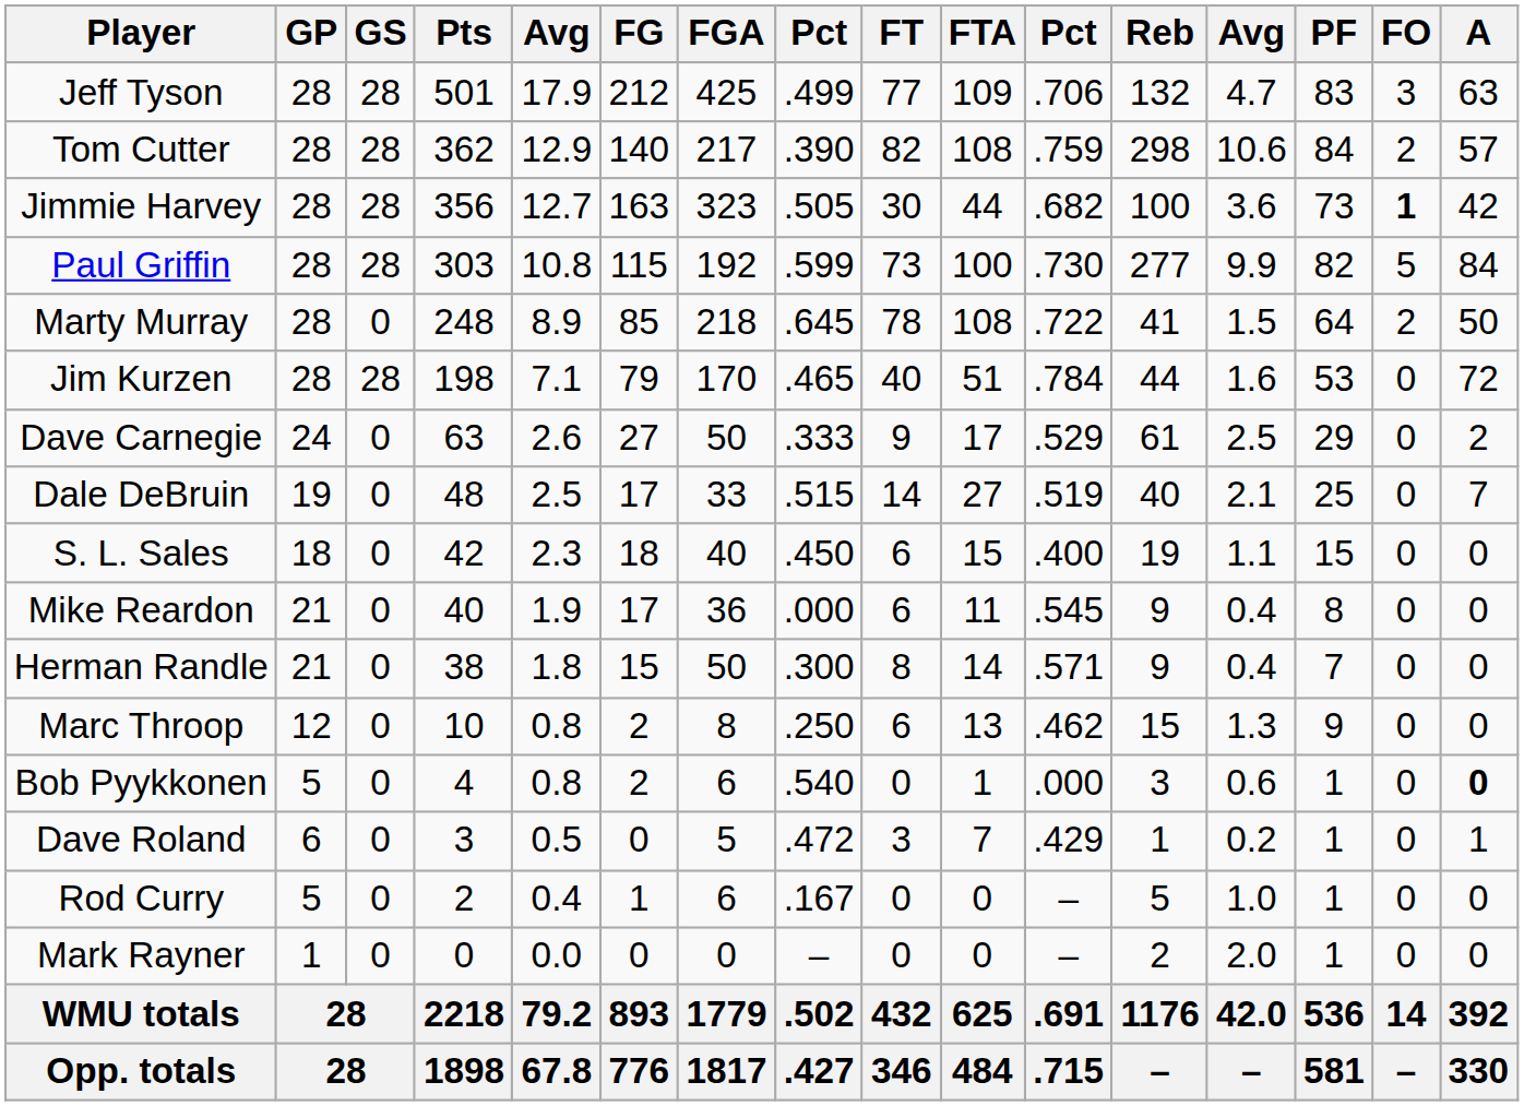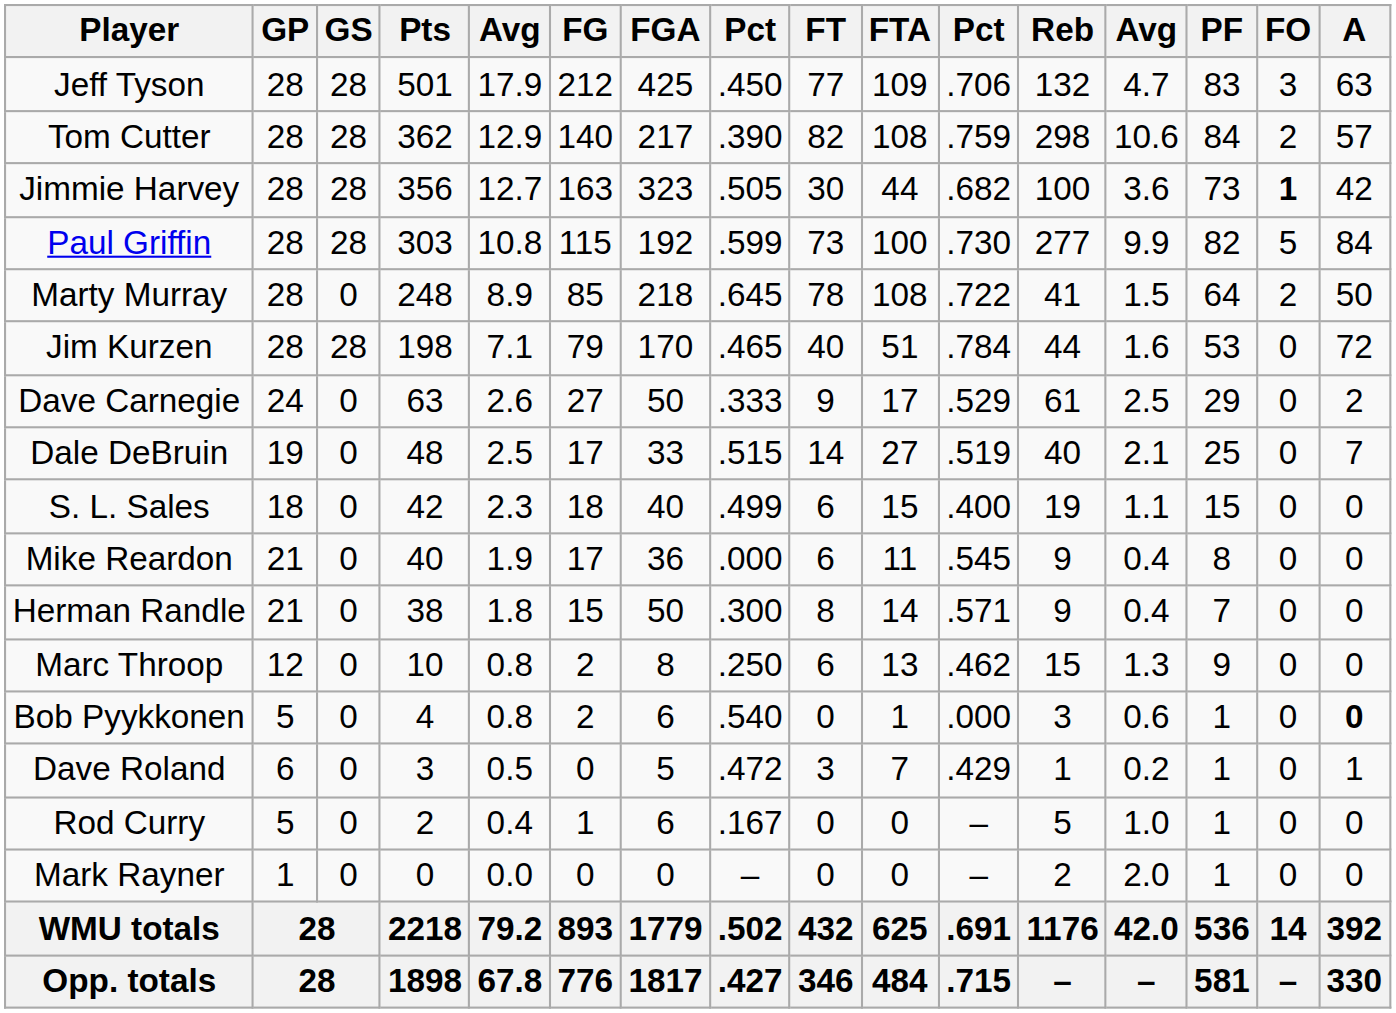 <table class="wikitable" style="text-align:center">
 <tr>
 <th>Player</th>
 <th>GP</th>
 <th>GS</th>
 <th>Pts</th>
 <th>Avg</th>
 <th>FG</th>
 <th>FGA</th>
 <th>Pct</th>
 <th>FT</th>
 <th>FTA</th>
 <th>Pct</th>
 <th>Reb</th>
 <th>Avg</th>
 <th>PF</th>
 <th>FO</th>
 <th>A</th>
 </tr>
 <tr>
 <td>Jeff Tyson</td>
 <td>28</td>
 <td>28</td>
 <td>501</td>
 <td>17.9</td>
 <td>212</td>
 <td>425</td>
-<td>.499</td>
+<td>.450</td>
 <td>77</td>
 <td>109</td>
 <td>.706</td>
 <td>132</td>
 <td>4.7</td>
 <td>83</td>
 <td>3</td>
 <td>63</td>
 </tr>
 <tr>
 <td>Tom Cutter</td>
 <td>28</td>
 <td>28</td>
 <td>362</td>
 <td>12.9</td>
 <td>140</td>
 <td>217</td>
 <td>.390</td>
 <td>82</td>
 <td>108</td>
 <td>.759</td>
 <td>298</td>
 <td>10.6</td>
 <td>84</td>
 <td>2</td>
 <td>57</td>
 </tr>
 <tr>
 <td>Jimmie Harvey</td>
 <td>28</td>
 <td>28</td>
 <td>356</td>
 <td>12.7</td>
 <td>163</td>
 <td>323</td>
 <td>.505</td>
 <td>30</td>
 <td>44</td>
 <td>.682</td>
 <td>100</td>
 <td>3.6</td>
 <td>73</td>
 <td><strong>1</strong></td>
 <td>42</td>
 </tr>
 <tr>
 <td><a href='#'>Paul Griffin</a></td>
 <td>28</td>
 <td>28</td>
 <td>303</td>
 <td>10.8</td>
 <td>115</td>
 <td>192</td>
 <td>.599</td>
 <td>73</td>
 <td>100</td>
 <td>.730</td>
 <td>277</td>
 <td>9.9</td>
 <td>82</td>
 <td>5</td>
 <td>84</td>
 </tr>
 <tr>
 <td>Marty Murray</td>
 <td>28</td>
 <td>0</td>
 <td>248</td>
 <td>8.9</td>
 <td>85</td>
 <td>218</td>
 <td>.645</td>
 <td>78</td>
 <td>108</td>
 <td>.722</td>
 <td>41</td>
 <td>1.5</td>
 <td>64</td>
 <td>2</td>
 <td>50</td>
 </tr>
 <tr>
 <td>Jim Kurzen</td>
 <td>28</td>
 <td>28</td>
 <td>198</td>
 <td>7.1</td>
 <td>79</td>
 <td>170</td>
 <td>.465</td>
 <td>40</td>
 <td>51</td>
 <td>.784</td>
 <td>44</td>
 <td>1.6</td>
 <td>53</td>
 <td>0</td>
 <td>72</td>
 </tr>
 <tr>
 <td>Dave Carnegie</td>
 <td>24</td>
 <td>0</td>
 <td>63</td>
 <td>2.6</td>
 <td>27</td>
 <td>50</td>
 <td>.333</td>
 <td>9</td>
 <td>17</td>
 <td>.529</td>
 <td>61</td>
 <td>2.5</td>
 <td>29</td>
 <td>0</td>
 <td>2</td>
 </tr>
 <tr>
 <td>Dale DeBruin</td>
 <td>19</td>
 <td>0</td>
 <td>48</td>
 <td>2.5</td>
 <td>17</td>
 <td>33</td>
 <td>.515</td>
 <td>14</td>
 <td>27</td>
 <td>.519</td>
 <td>40</td>
 <td>2.1</td>
 <td>25</td>
 <td>0</td>
 <td>7</td>
 </tr>
 <tr>
 <td>S. L. Sales</td>
 <td>18</td>
 <td>0</td>
 <td>42</td>
 <td>2.3</td>
 <td>18</td>
 <td>40</td>
-<td>.450</td>
+<td>.499</td>
 <td>6</td>
 <td>15</td>
 <td>.400</td>
 <td>19</td>
 <td>1.1</td>
 <td>15</td>
 <td>0</td>
 <td>0</td>
 </tr>
 <tr>
 <td>Mike Reardon</td>
 <td>21</td>
 <td>0</td>
 <td>40</td>
 <td>1.9</td>
 <td>17</td>
 <td>36</td>
 <td>.000</td>
 <td>6</td>
 <td>11</td>
 <td>.545</td>
 <td>9</td>
 <td>0.4</td>
 <td>8</td>
 <td>0</td>
 <td>0</td>
 </tr>
 <tr>
 <td>Herman Randle</td>
 <td>21</td>
 <td>0</td>
 <td>38</td>
 <td>1.8</td>
 <td>15</td>
 <td>50</td>
 <td>.300</td>
 <td>8</td>
 <td>14</td>
 <td>.571</td>
 <td>9</td>
 <td>0.4</td>
 <td>7</td>
 <td>0</td>
 <td>0</td>
 </tr>
 <tr>
 <td>Marc Throop</td>
 <td>12</td>
 <td>0</td>
 <td>10</td>
 <td>0.8</td>
 <td>2</td>
 <td>8</td>
 <td>.250</td>
 <td>6</td>
 <td>13</td>
 <td>.462</td>
 <td>15</td>
 <td>1.3</td>
 <td>9</td>
 <td>0</td>
 <td>0</td>
 </tr>
 <tr>
 <td>Bob Pyykkonen</td>
 <td>5</td>
 <td>0</td>
 <td>4</td>
 <td>0.8</td>
 <td>2</td>
 <td>6</td>
 <td>.540</td>
 <td>0</td>
 <td>1</td>
 <td>.000</td>
 <td>3</td>
 <td>0.6</td>
 <td>1</td>
 <td>0</td>
 <td><strong>0</strong></td>
 </tr>
 <tr>
 <td>Dave Roland</td>
 <td>6</td>
 <td>0</td>
 <td>3</td>
 <td>0.5</td>
 <td>0</td>
 <td>5</td>
 <td>.472</td>
 <td>3</td>
 <td>7</td>
 <td>.429</td>
 <td>1</td>
 <td>0.2</td>
 <td>1</td>
 <td>0</td>
 <td>1</td>
 </tr>
 <tr>
 <td>Rod Curry</td>
 <td>5</td>
 <td>0</td>
 <td>2</td>
 <td>0.4</td>
 <td>1</td>
 <td>6</td>
 <td>.167</td>
 <td>0</td>
 <td>0</td>
 <td>–</td>
 <td>5</td>
 <td>1.0</td>
 <td>1</td>
 <td>0</td>
 <td>0</td>
 </tr>
 <tr>
 <td>Mark Rayner</td>
 <td>1</td>
 <td>0</td>
 <td>0</td>
 <td>0.0</td>
 <td>0</td>
 <td>0</td>
 <td>–</td>
 <td>0</td>
 <td>0</td>
 <td>–</td>
 <td>2</td>
 <td>2.0</td>
 <td>1</td>
 <td>0</td>
 <td>0</td>
 </tr>
 <tr>
 <th>WMU totals</th>
 <th colspan=2>28</th>
 <th>2218</th>
 <th>79.2</th>
 <th>893</th>
 <th>1779</th>
 <th>.502</th>
 <th>432</th>
 <th>625</th>
 <th>.691</th>
 <th>1176</th>
 <th>42.0</th>
 <th>536</th>
 <th>14</th>
 <th>392</th>
 </tr>
 <tr>
 <th>Opp. totals</th>
 <th colspan=2>28</th>
 <th>1898</th>
 <th>67.8</th>
 <th>776</th>
 <th>1817</th>
 <th>.427</th>
 <th>346</th>
 <th>484</th>
 <th>.715</th>
 <th>–</th>
 <th>–</th>
 <th>581</th>
 <th>–</th>
 <th>330</th>
 </tr>
 </table>
